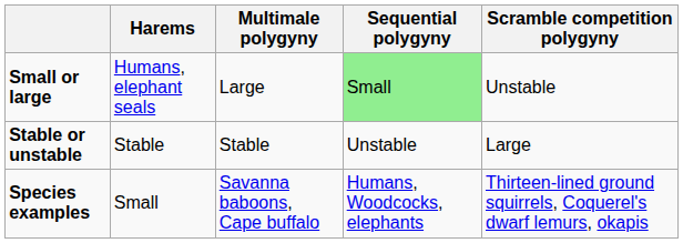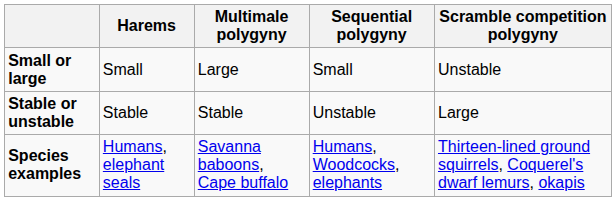 <table class="wikitable">
 <tr>
 <th></th>
 <th>Harems</th>
 <th>Multimale polygyny</th>
 <th>Sequential polygyny</th>
 <th>Scramble competition polygyny</th>
 </tr>
 <tr>
 <td><strong>Small or large</strong></td>
-<td><a href='#'>Humans</a>, <a href='#'>elephant seals</a></td>
+<td>Small</td>
 <td>Large</td>
-<td style="background: lightgreen;">Small</td>
+<td>Small</td>
 <td>Unstable</td>
 </tr>
 <tr>
 <td><strong>Stable or unstable</strong></td>
 <td>Stable</td>
 <td>Stable</td>
 <td>Unstable</td>
 <td>Large</td>
 </tr>
 <tr>
 <td><strong>Species examples</strong></td>
-<td>Small</td>
+<td><a href='#'>Humans</a>, <a href='#'>elephant seals</a></td>
 <td><a href='#'>Savanna baboons</a>, <a href='#'>Cape buffalo</a></td>
 <td><a href='#'>Humans</a>, <a href='#'>Woodcocks</a>, <a href='#'>elephants</a></td>
 <td><a href='#'>Thirteen-lined ground squirrels</a>, <a href='#'>Coquerel's dwarf lemurs</a>, <a href='#'>okapis</a></td>
 </tr>
 </table>
